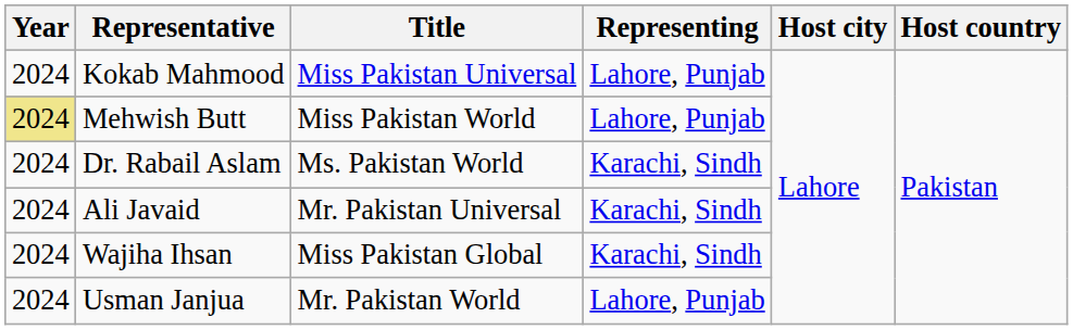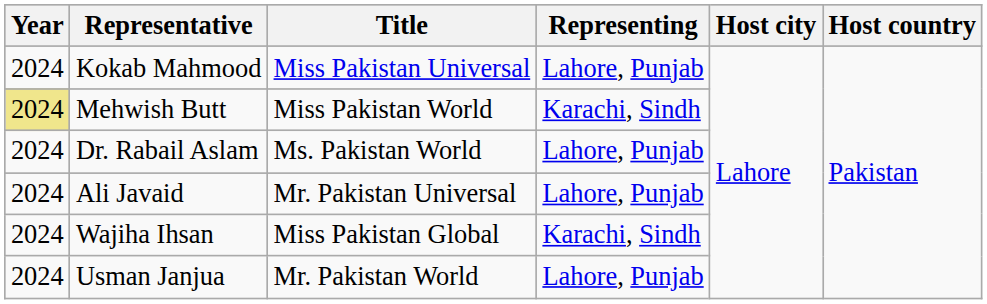 <table class="wikitable">
 <tr>
 <th>Year</th>
 <th>Representative</th>
 <th>Title</th>
 <th>Representing</th>
 <th>Host city</th>
 <th>Host country</th>
 </tr>
 <tr>
 <td>2024</td>
 <td>Kokab Mahmood</td>
 <td><a href='#'>Miss Pakistan Universal</a></td>
 <td><a href='#'>Lahore</a>, <a href='#'>Punjab</a></td>
 <td rowspan=8><a href='#'>Lahore</a></td>
 <td rowspan=8><a href='#'>Pakistan</a></td>
 </tr>
 <tr>
 <td style="background: khaki;">2024</td>
 <td>Mehwish Butt</td>
 <td>Miss Pakistan World</td>
-<td><a href='#'>Lahore</a>, <a href='#'>Punjab</a></td>
+<td><a href='#'>Karachi</a>, <a href='#'>Sindh</a></td>
 </tr>
 <tr>
 <td>2024</td>
 <td>Dr. Rabail Aslam</td>
 <td>Ms. Pakistan World</td>
-<td><a href='#'>Karachi</a>, <a href='#'>Sindh</a></td>
+<td><a href='#'>Lahore</a>, <a href='#'>Punjab</a></td>
 </tr>
 <tr>
 <td>2024</td>
 <td>Ali Javaid</td>
 <td>Mr. Pakistan Universal</td>
-<td><a href='#'>Karachi</a>, <a href='#'>Sindh</a></td>
+<td><a href='#'>Lahore</a>, <a href='#'>Punjab</a></td>
 </tr>
 <tr>
 <td>2024</td>
 <td>Wajiha Ihsan</td>
 <td>Miss Pakistan Global</td>
 <td><a href='#'>Karachi</a>, <a href='#'>Sindh</a></td>
 </tr>
 <tr>
 <td>2024</td>
 <td>Usman Janjua</td>
 <td>Mr. Pakistan World</td>
 <td><a href='#'>Lahore</a>, <a href='#'>Punjab</a></td>
 </tr>
 </table>
